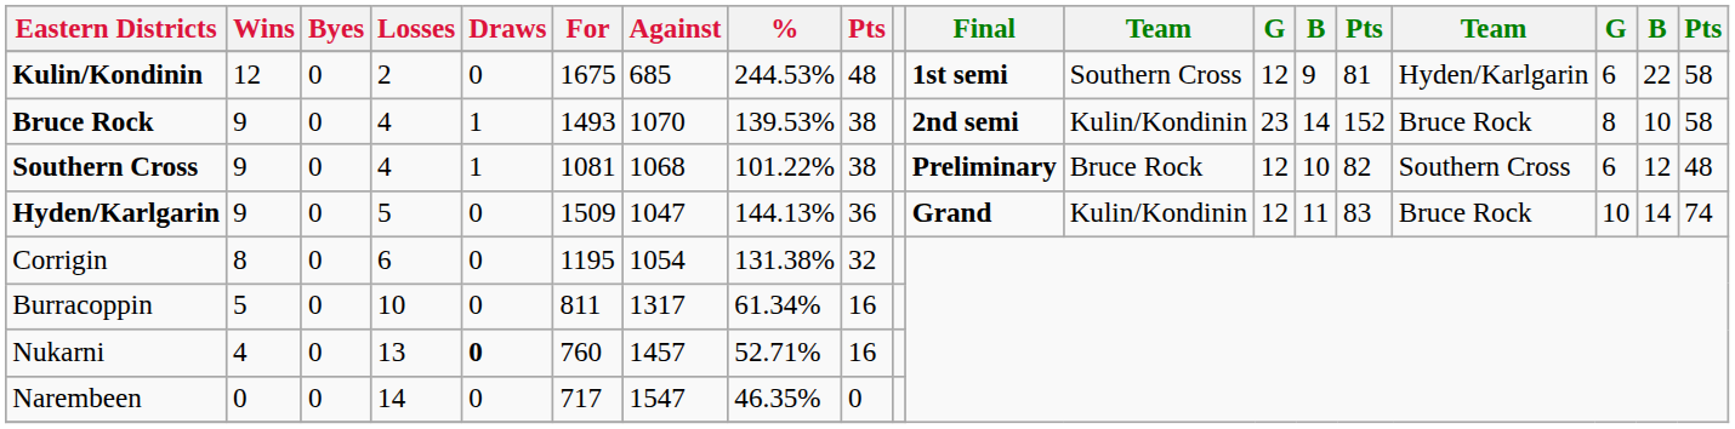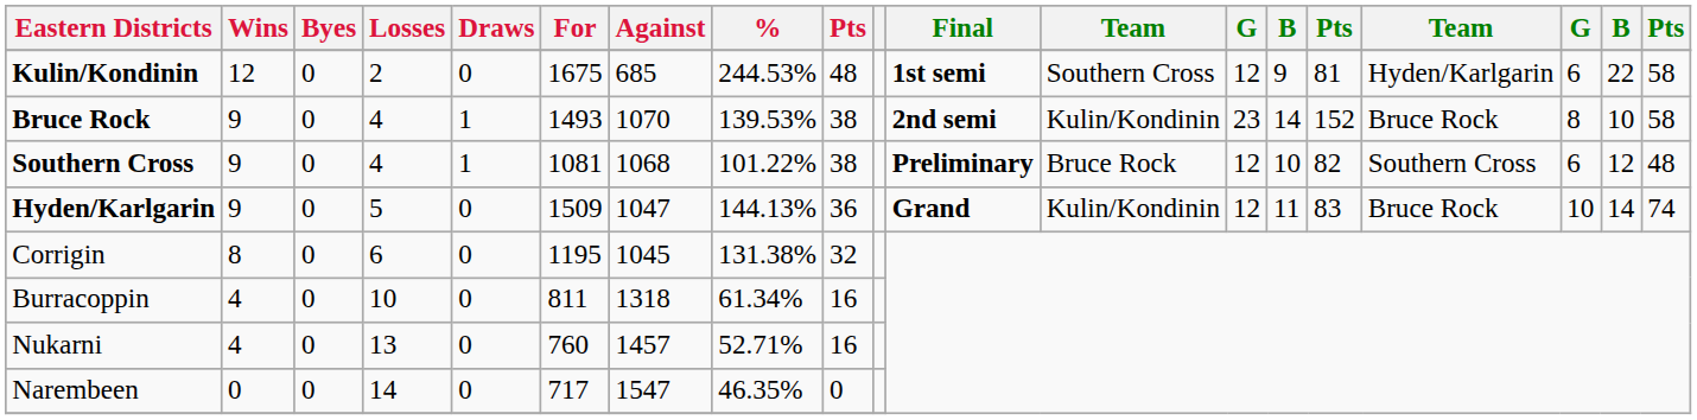 <table style="font-size: 85%; text-align: left;" class="wikitable">
 <tr>
 <th style="color:crimson">Eastern Districts</th>
 <th style="color:crimson">Wins</th>
 <th style="color:crimson">Byes</th>
 <th style="color:crimson">Losses</th>
 <th style="color:crimson">Draws</th>
 <th style="color:crimson">For</th>
 <th style="color:crimson">Against</th>
 <th style="color:crimson">%</th>
 <th style="color:crimson">Pts</th>
 <th></th>
 <th style="color:green">Final</th>
 <th style="color:green">Team</th>
 <th style="color:green">G</th>
 <th style="color:green">B</th>
 <th style="color:green">Pts</th>
 <th style="color:green">Team</th>
 <th style="color:green">G</th>
 <th style="color:green">B</th>
 <th style="color:green">Pts</th>
 </tr>
 <tr>
 </tr>
 <tr>
 </tr>
 <tr>
 <td><strong>	Kulin/Kondinin	</strong></td>
 <td>12</td>
 <td>0</td>
 <td>2</td>
 <td>0</td>
 <td>1675</td>
 <td>685</td>
 <td>244.53%</td>
 <td>48</td>
 <td></td>
 <td><strong>1st semi</strong></td>
 <td>Southern Cross</td>
 <td>12</td>
 <td>9</td>
 <td>81</td>
 <td>Hyden/Karlgarin</td>
 <td>6</td>
 <td>22</td>
 <td>58</td>
 </tr>
 <tr>
 <td><strong>	Bruce Rock	</strong></td>
 <td>9</td>
 <td>0</td>
 <td>4</td>
 <td>1</td>
 <td>1493</td>
 <td>1070</td>
 <td>139.53%</td>
 <td>38</td>
 <td></td>
 <td><strong>2nd semi</strong></td>
 <td>Kulin/Kondinin</td>
 <td>23</td>
 <td>14</td>
 <td>152</td>
 <td>Bruce Rock</td>
 <td>8</td>
 <td>10</td>
 <td>58</td>
 </tr>
 <tr>
 <td><strong>	Southern Cross	</strong></td>
 <td>9</td>
 <td>0</td>
 <td>4</td>
 <td>1</td>
 <td>1081</td>
 <td>1068</td>
 <td>101.22%</td>
 <td>38</td>
 <td></td>
 <td><strong>Preliminary</strong></td>
 <td>Bruce Rock</td>
 <td>12</td>
 <td>10</td>
 <td>82</td>
 <td>Southern Cross</td>
 <td>6</td>
 <td>12</td>
 <td>48</td>
 </tr>
 <tr>
 <td><strong>	Hyden/Karlgarin	</strong></td>
 <td>9</td>
 <td>0</td>
 <td>5</td>
 <td>0</td>
 <td>1509</td>
 <td>1047</td>
 <td>144.13%</td>
 <td>36</td>
 <td></td>
 <td><strong>Grand</strong></td>
 <td>Kulin/Kondinin</td>
 <td>12</td>
 <td>11</td>
 <td>83</td>
 <td>Bruce Rock</td>
 <td>10</td>
 <td>14</td>
 <td>74</td>
 </tr>
 <tr>
 <td>Corrigin</td>
 <td>8</td>
 <td>0</td>
 <td>6</td>
 <td>0</td>
 <td>1195</td>
-<td>1054</td>
+<td>1045</td>
 <td>131.38%</td>
 <td>32</td>
 <td></td>
 </tr>
 <tr>
 <td>Burracoppin</td>
-<td>5</td>
+<td>4</td>
 <td>0</td>
 <td>10</td>
 <td>0</td>
 <td>811</td>
-<td>1317</td>
+<td>1318</td>
 <td>61.34%</td>
 <td>16</td>
 <td></td>
 </tr>
 <tr>
 <td>Nukarni</td>
 <td>4</td>
 <td>0</td>
 <td>13</td>
-<td><strong>0</strong></td>
+<td>0</td>
 <td>760</td>
 <td>1457</td>
 <td>52.71%</td>
 <td>16</td>
 <td></td>
 </tr>
 <tr>
 <td>Narembeen</td>
 <td>0</td>
 <td>0</td>
 <td>14</td>
 <td>0</td>
 <td>717</td>
 <td>1547</td>
 <td>46.35%</td>
 <td>0</td>
 <td></td>
 </tr>
 <tr>
 </tr>
 </table>
